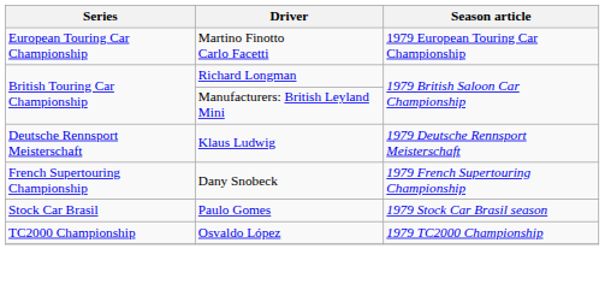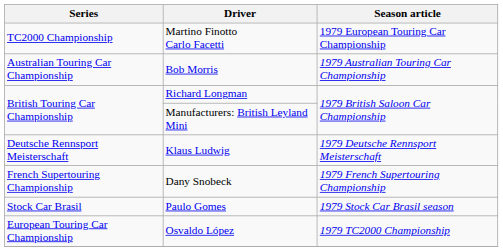 <table class="wikitable" style="font-size: 87%;">
 <tr>
 <th>Series</th>
 <th>Driver</th>
 <th>Season article</th>
 </tr>
 <tr>
-<td><a href='#'>European Touring Car Championship</a></td>
+<td><a href='#'>TC2000 Championship</a></td>
 <td> Martino Finotto<br> <a href='#'>Carlo Facetti</a></td>
 <td><a href='#'>1979 European Touring Car Championship</a></td>
+</tr>
+<tr>
+<td><a href='#'>Australian Touring Car Championship</a></td>
+<td> <a href='#'>Bob Morris</a></td>
+<td><em><a href='#'>1979 Australian Touring Car Championship</a></em></td>
 </tr>
 <tr>
 <td rowspan=2><a href='#'>British Touring Car Championship</a></td>
 <td> <a href='#'>Richard Longman</a></td>
 <td rowspan=2><em><a href='#'>1979 British Saloon Car Championship</a></em></td>
 </tr>
 <tr>
 <td>Manufacturers:  <a href='#'>British Leyland Mini</a></td>
 </tr>
 <tr>
 <td><a href='#'>Deutsche Rennsport Meisterschaft</a></td>
 <td> <a href='#'>Klaus Ludwig</a></td>
 <td><em><a href='#'>1979 Deutsche Rennsport Meisterschaft</a></em></td>
 </tr>
 <tr>
 <td><a href='#'>French Supertouring Championship</a></td>
 <td> Dany Snobeck</td>
 <td><em><a href='#'>1979 French Supertouring Championship</a></em></td>
 </tr>
 <tr>
 <td><a href='#'>Stock Car Brasil</a></td>
 <td> <a href='#'>Paulo Gomes</a></td>
 <td><em><a href='#'>1979 Stock Car Brasil season</a></em></td>
 </tr>
 <tr>
-<td><a href='#'>TC2000 Championship</a></td>
+<td><a href='#'>European Touring Car Championship</a></td>
 <td> <a href='#'>Osvaldo López</a></td>
 <td><em><a href='#'>1979 TC2000 Championship</a></em></td>
 </tr>
 <tr>
 </tr>
 </table>
